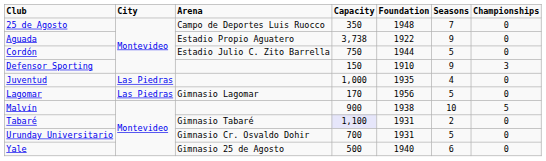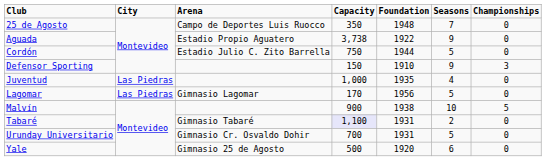 <table class="wikitable sortable">
 <tr>
 <td><strong>Club</strong></td>
 <td><strong>City</strong></td>
 <td><strong>Arena</strong></td>
 <td><strong>Capacity</strong></td>
 <td><strong>Foundation</strong></td>
 <td><strong>Seasons</strong></td>
 <td><strong>Championships</strong></td>
 </tr>
 <tr align=left>
 <td><a href='#'>25 de Agosto</a></td>
 <td rowspan=4> <a href='#'>Montevideo</a></td>
 <td>Campo de Deportes Luis Ruocco</td>
 <td align="center">350</td>
 <td align="center">1948</td>
 <td align="center">7</td>
 <td align="center">0</td>
 </tr>
 <tr align=left>
 <td><a href='#'>Aguada</a></td>
 <td>Estadio Propio Aguatero</td>
 <td align="center">3,738</td>
 <td align="center">1922</td>
 <td align="center">9</td>
 <td align="center">0</td>
 </tr>
 <tr align=left>
 <td><a href='#'>Cordón</a></td>
 <td>Estadio Julio C. Zito Barrella</td>
 <td align="center">750</td>
 <td align="center">1944</td>
 <td align="center">5</td>
 <td align="center">0</td>
 </tr>
 <tr align=left>
 <td><a href='#'>Defensor Sporting</a></td>
 <td></td>
 <td align="center">150</td>
 <td align="center">1910</td>
 <td align="center">9</td>
 <td align="center">3</td>
 </tr>
 <tr align=left>
 <td><a href='#'>Juventud</a></td>
 <td> <a href='#'>Las Piedras</a></td>
 <td></td>
 <td align="center">1,000</td>
 <td align="center">1935</td>
 <td align="center">4</td>
 <td align="center">0</td>
 </tr>
 <tr align=left>
 <td><a href='#'>Lagomar</a></td>
 <td> <a href='#'>Las Piedras</a></td>
 <td>Gimnasio Lagomar</td>
 <td align="center">170</td>
 <td align="center">1956</td>
 <td align="center">5</td>
 <td align="center">0</td>
 </tr>
 <tr align=left>
 <td><a href='#'>Malvín</a></td>
 <td rowspan="4"> <a href='#'>Montevideo</a></td>
 <td></td>
 <td align="center">900</td>
 <td align="center">1938</td>
 <td align="center">10</td>
 <td align="center">5</td>
 </tr>
 <tr align=left>
 <td><a href='#'>Tabaré</a></td>
 <td>Gimnasio Tabaré</td>
 <td align="center" style="background: lavender;">1,100</td>
 <td align="center">1931</td>
 <td align="center">2</td>
 <td align="center">0</td>
 </tr>
 <tr align=left>
 <td><a href='#'>Urunday Universitario</a></td>
 <td>Gimnasio Cr. Osvaldo Dohir</td>
 <td align="center">700</td>
 <td align="center">1931</td>
 <td align="center">5</td>
 <td align="center">0</td>
 </tr>
 <tr align=left>
 <td><a href='#'>Yale</a></td>
 <td>Gimnasio 25 de Agosto</td>
 <td align="center">500</td>
-<td align="center">1940</td>
+<td align="center">1920</td>
 <td align="center">6</td>
 <td align="center">0</td>
 </tr>
 </table>
